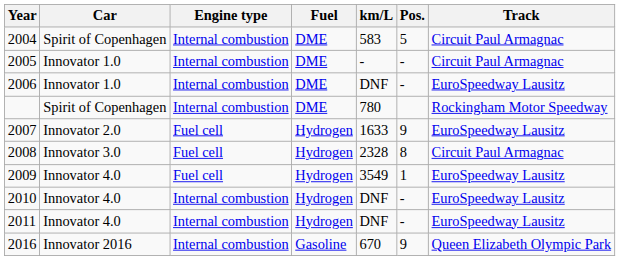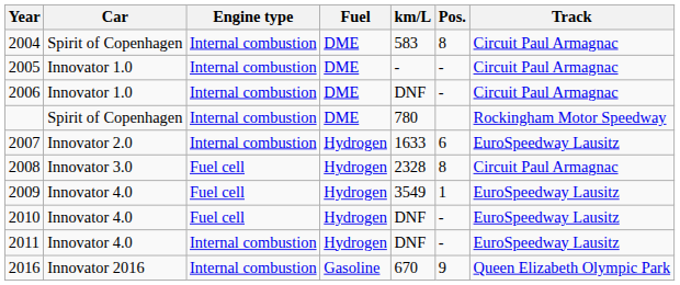 <table class="wikitable">
 <tr>
 <th>Year</th>
 <th>Car</th>
 <th>Engine type</th>
 <th>Fuel</th>
 <th>km/L</th>
 <th>Pos.</th>
 <th>Track</th>
 </tr>
 <tr>
 <td>2004</td>
 <td>Spirit of Copenhagen</td>
 <td><a href='#'>Internal combustion</a></td>
 <td><a href='#'>DME</a></td>
 <td>583</td>
-<td>5</td>
+<td>8</td>
 <td><a href='#'>Circuit Paul Armagnac</a></td>
 </tr>
 <tr>
 <td>2005</td>
 <td>Innovator 1.0</td>
 <td><a href='#'>Internal combustion</a></td>
 <td><a href='#'>DME</a></td>
 <td>-</td>
 <td>-</td>
 <td><a href='#'>Circuit Paul Armagnac</a></td>
 </tr>
 <tr>
 <td>2006</td>
 <td>Innovator 1.0</td>
 <td><a href='#'>Internal combustion</a></td>
 <td><a href='#'>DME</a></td>
 <td>DNF</td>
 <td>-</td>
-<td><a href='#'>EuroSpeedway Lausitz</a></td>
+<td><a href='#'>Circuit Paul Armagnac</a></td>
 </tr>
 <tr>
 <td></td>
 <td>Spirit of Copenhagen</td>
 <td><a href='#'>Internal combustion</a></td>
 <td><a href='#'>DME</a></td>
 <td>780</td>
 <td></td>
 <td><a href='#'>Rockingham Motor Speedway</a></td>
 </tr>
 <tr>
 <td>2007</td>
 <td>Innovator 2.0</td>
-<td><a href='#'>Fuel cell</a></td>
+<td><a href='#'>Internal combustion</a></td>
 <td><a href='#'>Hydrogen</a></td>
 <td>1633</td>
-<td>9</td>
+<td>6</td>
 <td><a href='#'>EuroSpeedway Lausitz</a></td>
 </tr>
 <tr>
 <td>2008</td>
 <td>Innovator 3.0</td>
 <td><a href='#'>Fuel cell</a></td>
 <td><a href='#'>Hydrogen</a></td>
 <td>2328</td>
 <td>8</td>
 <td><a href='#'>Circuit Paul Armagnac</a></td>
 </tr>
 <tr>
 <td>2009</td>
 <td>Innovator 4.0</td>
 <td><a href='#'>Fuel cell</a></td>
 <td><a href='#'>Hydrogen</a></td>
 <td>3549</td>
 <td>1</td>
 <td><a href='#'>EuroSpeedway Lausitz</a></td>
 </tr>
 <tr>
 <td>2010</td>
 <td>Innovator 4.0</td>
-<td><a href='#'>Internal combustion</a></td>
+<td><a href='#'>Fuel cell</a></td>
 <td><a href='#'>Hydrogen</a></td>
 <td>DNF</td>
 <td>-</td>
 <td><a href='#'>EuroSpeedway Lausitz</a></td>
 </tr>
 <tr>
 <td>2011</td>
 <td>Innovator 4.0</td>
 <td><a href='#'>Internal combustion</a></td>
 <td><a href='#'>Hydrogen</a></td>
 <td>DNF</td>
 <td>-</td>
 <td><a href='#'>EuroSpeedway Lausitz</a></td>
 </tr>
 <tr>
 <td>2016</td>
 <td>Innovator 2016</td>
 <td><a href='#'>Internal combustion</a></td>
 <td><a href='#'>Gasoline</a></td>
 <td>670</td>
 <td>9</td>
 <td><a href='#'>Queen Elizabeth Olympic Park</a></td>
 </tr>
 </table>
